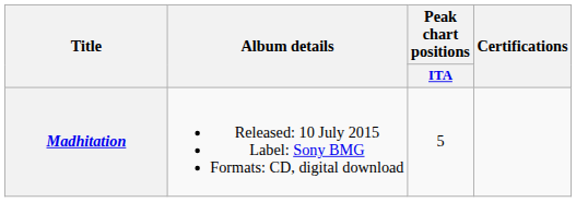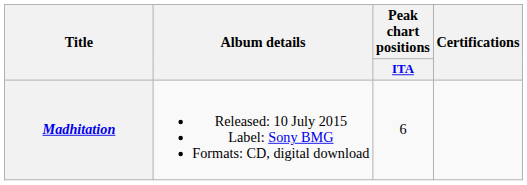 <table class="wikitable plainrowheaders" style="text-align:center;" border="1">
 <tr>
 <th scope="col" rowspan="2" style="width:10em;">Title</th>
 <th scope="col" rowspan="2">Album details</th>
 <th scope="col" colspan="1">Peak chart positions</th>
 <th scope="col" rowspan="2">Certifications</th>
 </tr>
 <tr>
 <th scope="col" style="width:3em;font-size:90%;"><a href='#'>ITA</a><br></th>
 </tr>
 <tr>
 <th scope="row"><em><a href='#'>Madhitation</a></em></th>
 <td><br><ul><li>Released: 10 July 2015</li><li>Label: <a href='#'>Sony BMG</a></li><li>Formats: CD, digital download</li></ul></td>
-<td>5</td>
+<td>6</td>
 <td></td>
 </tr>
 </table>
